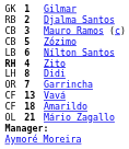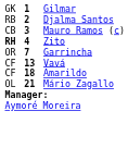 <table style="font-size:90%; margin:0.2em auto;" cellspacing="0" cellpadding="0">
 <tr>
 <th width="25"></th>
 <th width="25"></th>
 </tr>
 <tr>
 <td>GK</td>
 <td><strong>1</strong></td>
 <td><a href='#'>Gilmar</a></td>
 </tr>
 <tr>
 <td>RB</td>
 <td><strong>2</strong></td>
 <td><a href='#'>Djalma Santos</a></td>
 </tr>
 <tr>
 <td>CB</td>
 <td><strong>3</strong></td>
 <td><a href='#'>Mauro Ramos</a> (<a href='#'>c</a>)</td>
 </tr>
 <tr>
-<td>CB</td>
-<td><strong>5</strong></td>
-<td><a href='#'>Zózimo</a></td>
-</tr>
-<tr>
-<td>LB</td>
-<td><strong>6</strong></td>
-<td><a href='#'>Nílton Santos</a></td>
-</tr>
-<tr>
 <td><strong>RH</strong></td>
 <td><strong>4</strong></td>
 <td><a href='#'>Zito</a></td>
-</tr>
-<tr>
-<td>LH</td>
-<td><strong>8</strong></td>
-<td><a href='#'>Didi</a></td>
 </tr>
 <tr>
 <td>OR</td>
 <td><strong>7</strong></td>
 <td><a href='#'>Garrincha</a></td>
 </tr>
 <tr>
 <td>CF</td>
 <td><strong>13</strong></td>
 <td><a href='#'>Vavá</a></td>
 </tr>
 <tr>
 <td>CF</td>
 <td><strong>18</strong></td>
 <td><a href='#'>Amarildo</a></td>
 </tr>
 <tr>
 <td>OL</td>
 <td><strong>21</strong></td>
 <td><a href='#'>Mário Zagallo</a></td>
 </tr>
 <tr>
 <td colspan="3"><strong>Manager:</strong></td>
 </tr>
 <tr>
 <td colspan="3"><a href='#'>Aymoré Moreira</a></td>
 </tr>
 </table>
